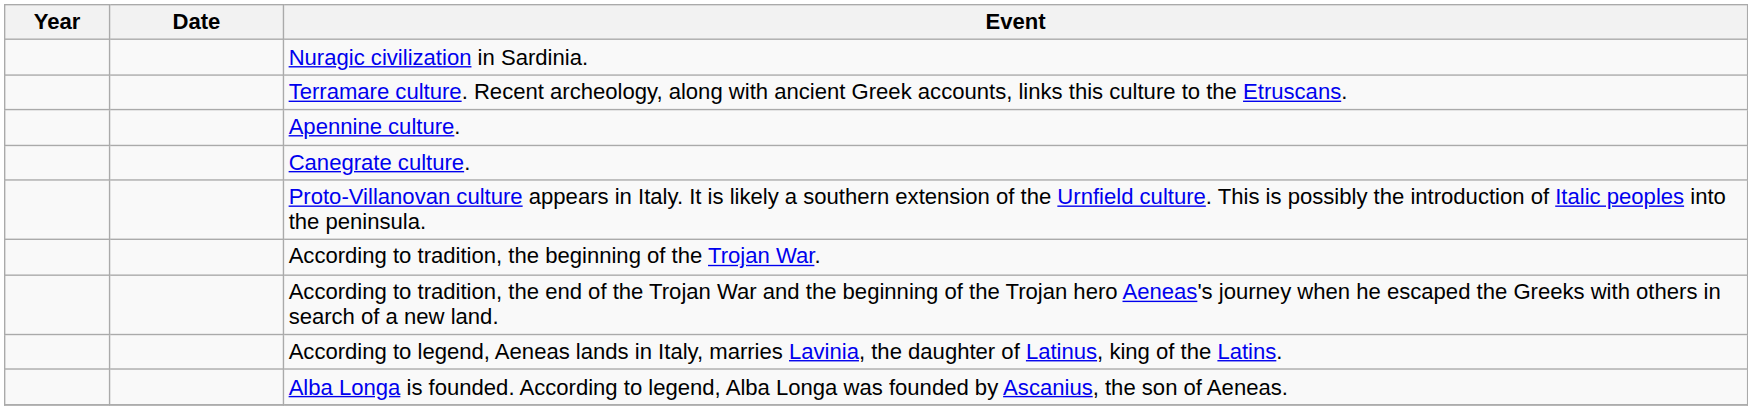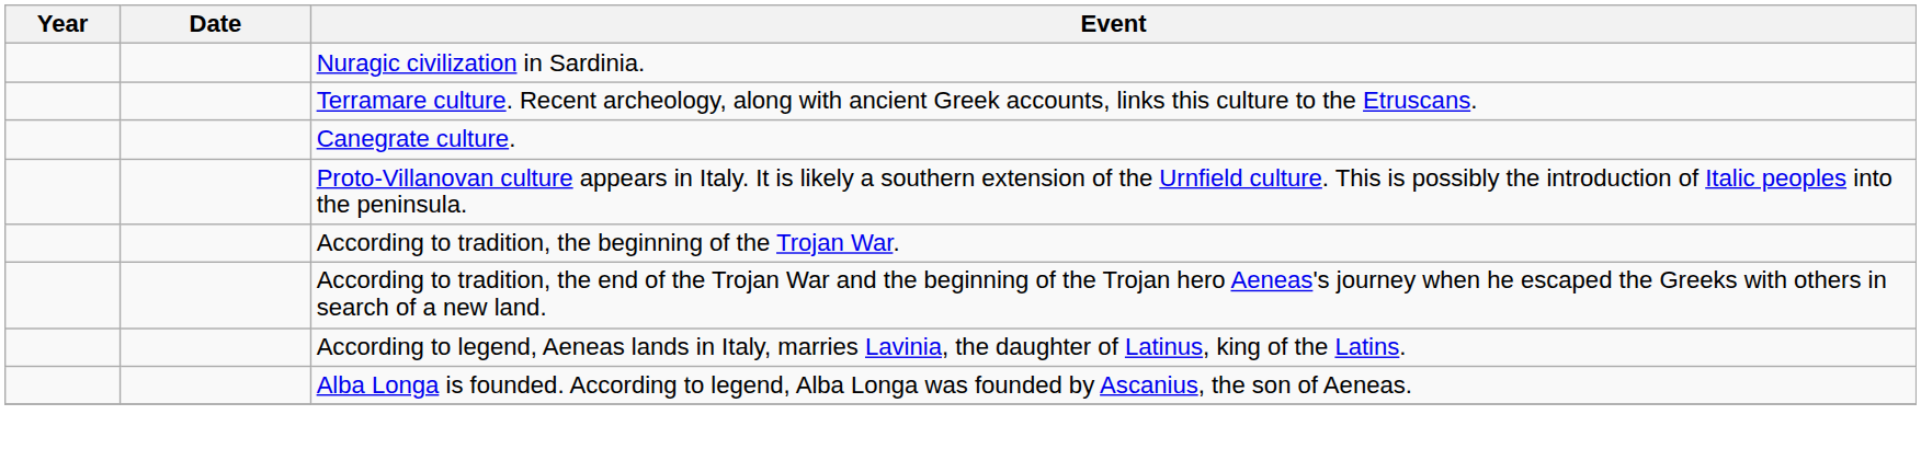 <table class="wikitable" width="100%">
 <tr>
 <th style="width:6%">Year</th>
 <th style="width:10%">Date</th>
 <th>Event</th>
 </tr>
 <tr>
 <td></td>
 <td></td>
 <td><a href='#'>Nuragic civilization</a> in Sardinia.</td>
 </tr>
 <tr>
 <td></td>
 <td></td>
 <td><a href='#'>Terramare culture</a>. Recent archeology, along with ancient Greek accounts, links this culture to the <a href='#'>Etruscans</a>.</td>
-</tr>
-<tr>
-<td></td>
-<td></td>
-<td><a href='#'>Apennine culture</a>.</td>
 </tr>
 <tr>
 <td></td>
 <td></td>
 <td><a href='#'>Canegrate culture</a>.</td>
 </tr>
 <tr>
 <td></td>
 <td></td>
 <td><a href='#'>Proto-Villanovan culture</a> appears in Italy. It is likely a southern extension of the <a href='#'>Urnfield culture</a>. This is possibly the introduction of <a href='#'>Italic peoples</a> into the peninsula.</td>
 </tr>
 <tr>
 <td></td>
 <td></td>
 <td>According to tradition, the beginning of the <a href='#'>Trojan War</a>.</td>
 </tr>
 <tr>
 <td></td>
 <td></td>
 <td>According to tradition, the end of the Trojan War and the beginning of the Trojan hero <a href='#'>Aeneas</a>'s journey when he escaped the Greeks with others in search of a new land.</td>
 </tr>
 <tr>
 <td></td>
 <td></td>
 <td>According to legend, Aeneas lands in Italy, marries <a href='#'>Lavinia</a>, the daughter of <a href='#'>Latinus</a>, king of the <a href='#'>Latins</a>.</td>
 </tr>
 <tr>
 <td></td>
 <td></td>
 <td><a href='#'>Alba Longa</a> is founded. According to legend, Alba Longa was founded by <a href='#'>Ascanius</a>, the son of Aeneas.</td>
 </tr>
 <tr>
 </tr>
 </table>
